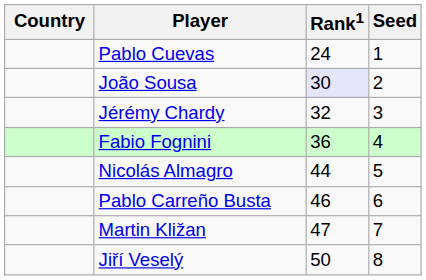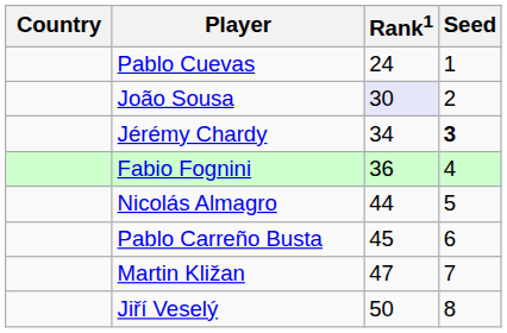 <table class="sortable wikitable">
 <tr>
 <th width="70">Country</th>
 <th width="175">Player</th>
 <th>Rank<sup>1</sup></th>
 <th>Seed</th>
 </tr>
 <tr>
 <td></td>
 <td><a href='#'>Pablo Cuevas</a></td>
 <td>24</td>
 <td>1</td>
 </tr>
 <tr>
 <td></td>
 <td><a href='#'>João Sousa</a></td>
 <td style="background: lavender;">30</td>
 <td>2</td>
 </tr>
 <tr>
 <td></td>
 <td><a href='#'>Jérémy Chardy</a></td>
-<td>32</td>
-<td>3</td>
+<td>34</td>
+<td><strong>3</strong></td>
 </tr>
 <tr style="background:#cfc;">
 <td></td>
 <td><a href='#'>Fabio Fognini</a></td>
 <td>36</td>
 <td>4</td>
 </tr>
 <tr>
 <td></td>
 <td><a href='#'>Nicolás Almagro</a></td>
 <td>44</td>
 <td>5</td>
 </tr>
 <tr>
 <td></td>
 <td><a href='#'>Pablo Carreño Busta</a></td>
-<td>46</td>
+<td>45</td>
 <td>6</td>
 </tr>
 <tr>
 <td></td>
 <td><a href='#'>Martin Kližan</a></td>
 <td>47</td>
 <td>7</td>
 </tr>
 <tr>
 <td></td>
 <td><a href='#'>Jiří Veselý</a></td>
 <td>50</td>
 <td>8</td>
 </tr>
 </table>
